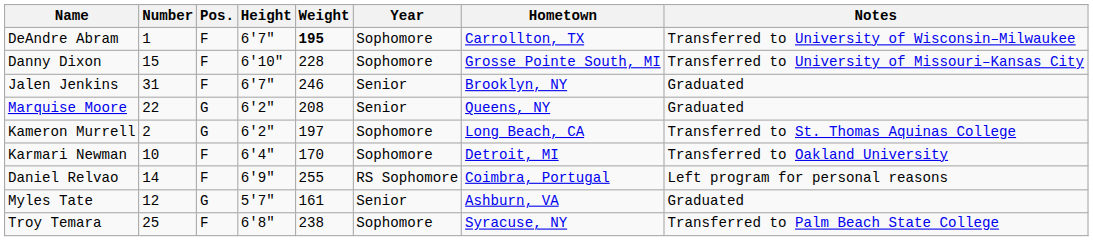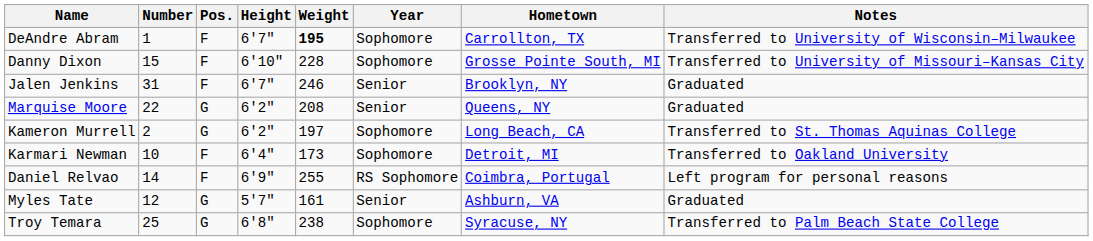 <table class="wikitable sortable" border="1">
 <tr>
 <th>Name</th>
 <th>Number</th>
 <th>Pos.</th>
 <th>Height</th>
 <th>Weight</th>
 <th>Year</th>
 <th>Hometown</th>
 <th class="unsortable">Notes</th>
 </tr>
 <tr>
 <td sortname>DeAndre Abram</td>
 <td>1</td>
 <td>F</td>
 <td>6'7"</td>
 <td><strong>195</strong></td>
 <td>Sophomore</td>
 <td><a href='#'>Carrollton, TX</a></td>
 <td>Transferred to <a href='#'>University of Wisconsin–Milwaukee</a></td>
 </tr>
 <tr>
 <td sortname>Danny Dixon</td>
 <td>15</td>
 <td>F</td>
 <td>6'10"</td>
 <td>228</td>
 <td>Sophomore</td>
 <td><a href='#'>Grosse Pointe South, MI</a></td>
 <td>Transferred to <a href='#'>University of Missouri–Kansas City</a></td>
 </tr>
 <tr>
 <td sortname>Jalen Jenkins</td>
 <td>31</td>
 <td>F</td>
 <td>6'7"</td>
 <td>246</td>
 <td>Senior</td>
 <td><a href='#'>Brooklyn, NY</a></td>
 <td>Graduated</td>
 </tr>
 <tr>
 <td sortname><a href='#'>Marquise Moore</a></td>
 <td>22</td>
 <td>G</td>
 <td>6'2"</td>
 <td>208</td>
 <td>Senior</td>
 <td><a href='#'>Queens, NY</a></td>
 <td>Graduated</td>
 </tr>
 <tr>
 <td sortname>Kameron Murrell</td>
 <td>2</td>
 <td>G</td>
 <td>6'2"</td>
 <td>197</td>
 <td>Sophomore</td>
 <td><a href='#'>Long Beach, CA</a></td>
 <td>Transferred to <a href='#'>St. Thomas Aquinas College</a></td>
 </tr>
 <tr>
 <td sortname>Karmari Newman</td>
 <td>10</td>
 <td>F</td>
 <td>6'4"</td>
-<td>170</td>
+<td>173</td>
 <td>Sophomore</td>
 <td><a href='#'>Detroit, MI</a></td>
 <td>Transferred to <a href='#'>Oakland University</a></td>
 </tr>
 <tr>
 <td sortname>Daniel Relvao</td>
 <td>14</td>
 <td>F</td>
 <td>6'9"</td>
 <td>255</td>
 <td>RS Sophomore</td>
 <td><a href='#'>Coimbra, Portugal</a></td>
 <td>Left program for personal reasons</td>
 </tr>
 <tr>
 <td sortname>Myles Tate</td>
 <td>12</td>
 <td>G</td>
 <td>5'7"</td>
 <td>161</td>
 <td>Senior</td>
 <td><a href='#'>Ashburn, VA</a></td>
 <td>Graduated</td>
 </tr>
 <tr>
 <td sortname>Troy Temara</td>
 <td>25</td>
-<td>F</td>
+<td>G</td>
 <td>6'8"</td>
 <td>238</td>
 <td>Sophomore</td>
 <td><a href='#'>Syracuse, NY</a></td>
 <td>Transferred to <a href='#'>Palm Beach State College</a></td>
 </tr>
 </table>
